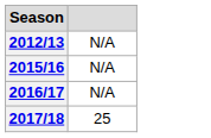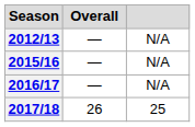 <table class="wikitable plainrowheaders" style="background:#fff; font-size:86%; line-height:16px; border:gray solid 1px; border-collapse:collapse;">
 <tr style="background:#ccc; text-align:center;">
 <th scope="col" style="background:#dcdcdc; width:45px;">Season</th>
+<th scope="col" style="background:#dcdcdc; width:55px;">Overall</th>
 <th scope="col" style="background:#dcdcdc; width:55px;"></th>
 </tr>
 <tr>
 <th scope=row align=center><a href='#'>2012/13</a></th>
+<td align=center>—</td>
 <td align=center>N/A</td>
 </tr>
 <tr>
 <th scope=row align=center><a href='#'>2015/16</a></th>
+<td align=center>—</td>
 <td align=center>N/A</td>
 </tr>
 <tr>
 <th scope=row align=center><a href='#'>2016/17</a></th>
+<td align=center>—</td>
 <td align=center>N/A</td>
 </tr>
 <tr>
 <th scope=row align=center><a href='#'>2017/18</a></th>
+<td align=center>26</td>
 <td align=center>25</td>
 </tr>
 </table>
